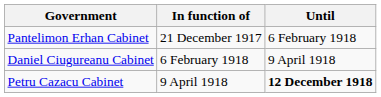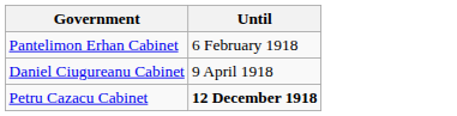 <table class="wikitable" style="font-size: 95%;">
 <tr>
 <th>Government</th>
-<th>In function of</th>
 <th>Until</th>
 </tr>
 <tr>
 <td><a href='#'>Pantelimon Erhan Cabinet</a></td>
-<td>21 December 1917</td>
 <td>6 February 1918</td>
 </tr>
 <tr>
 <td><a href='#'>Daniel Ciugureanu Cabinet</a></td>
-<td>6 February 1918</td>
 <td>9 April 1918</td>
 </tr>
 <tr>
 <td><a href='#'>Petru Cazacu Cabinet</a></td>
-<td>9 April 1918</td>
 <td><strong>12 December 1918</strong></td>
 </tr>
 </table>
